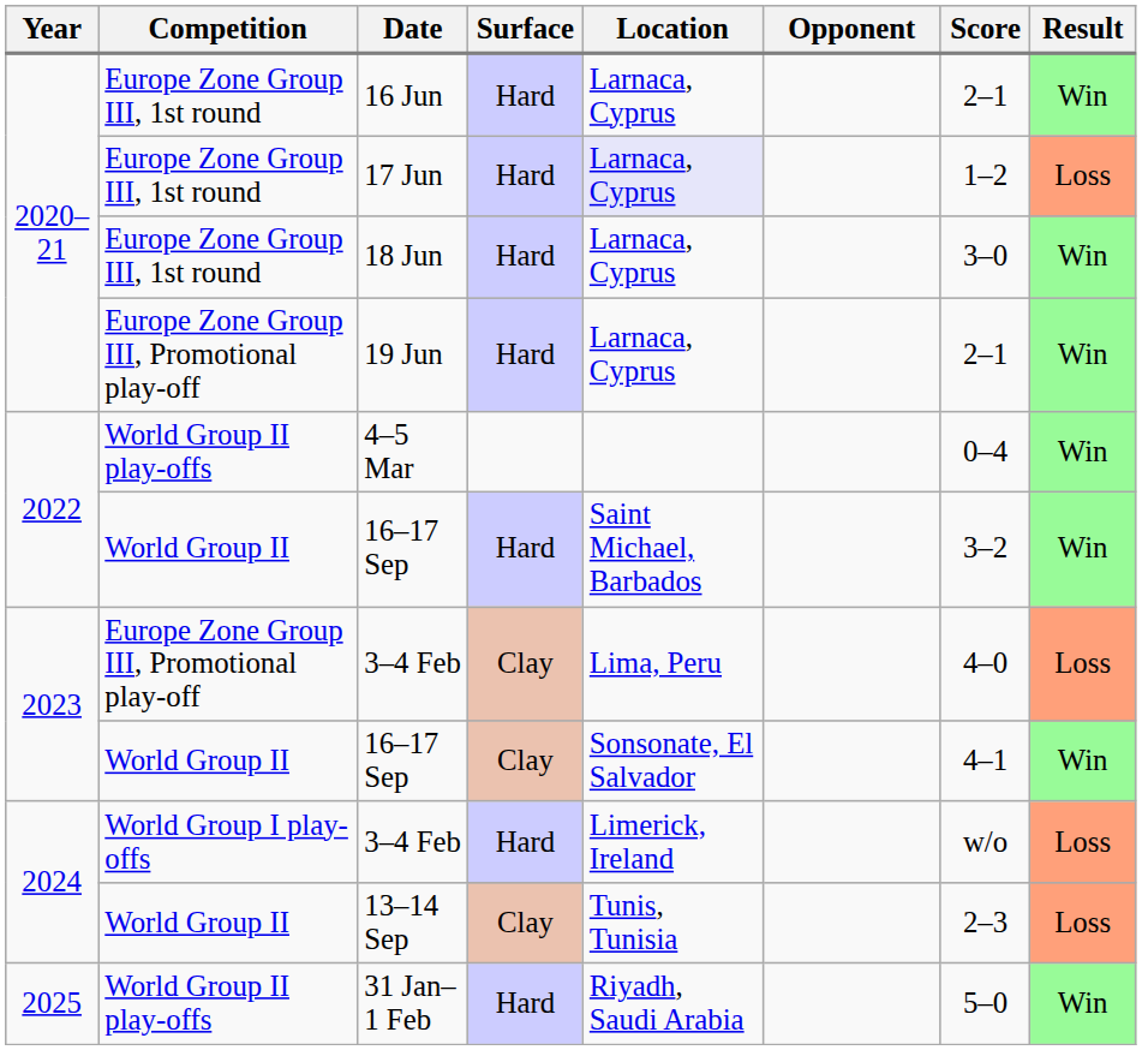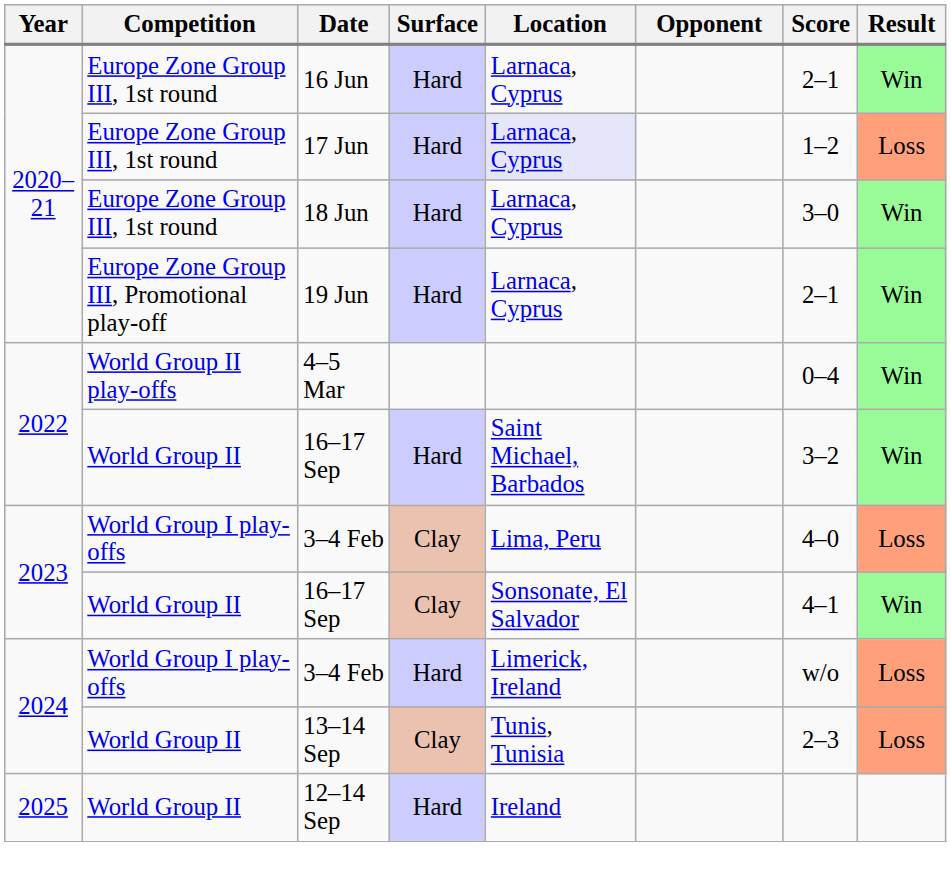 <table class="wikitable">
 <tr>
 <th width="50">Year</th>
 <th width="300">Competition</th>
 <th width="125">Date</th>
 <th width="60">Surface</th>
 <th width="160">Location</th>
 <th width="160">Opponent</th>
 <th width="50">Score</th>
 <th width="70">Result</th>
 </tr>
 <tr style="border-top:2px solid gray;">
 <td align="center" rowspan="4"><a href='#'>2020–21</a></td>
 <td><a href='#'>Europe Zone Group III</a>, 1st round</td>
 <td>16 Jun</td>
 <td align="center" bgcolor=ccccff>Hard</td>
 <td><a href='#'>Larnaca</a>, <a href='#'>Cyprus</a></td>
 <td></td>
 <td align="center">2–1</td>
 <td align="center" bgcolor="#98FB98">Win</td>
 </tr>
 <tr>
 <td><a href='#'>Europe Zone Group III</a>, 1st round</td>
 <td>17 Jun</td>
 <td align="center" bgcolor=ccccff>Hard</td>
 <td style="background: lavender;"><a href='#'>Larnaca</a>, <a href='#'>Cyprus</a></td>
 <td></td>
 <td align="center">1–2</td>
 <td align="center" bgcolor="FFA07A">Loss</td>
 </tr>
 <tr>
 <td><a href='#'>Europe Zone Group III</a>, 1st round</td>
 <td>18 Jun</td>
 <td align="center" bgcolor=ccccff>Hard</td>
 <td><a href='#'>Larnaca</a>, <a href='#'>Cyprus</a></td>
 <td></td>
 <td align="center">3–0</td>
 <td align="center" bgcolor="#98FB98">Win</td>
 </tr>
 <tr>
 <td><a href='#'>Europe Zone Group III</a>, Promotional play-off</td>
 <td>19 Jun</td>
 <td align="center" bgcolor=ccccff>Hard</td>
 <td><a href='#'>Larnaca</a>, <a href='#'>Cyprus</a></td>
 <td></td>
 <td align="center">2–1</td>
 <td align="center" bgcolor="#98FB98">Win</td>
 </tr>
 <tr>
 <td align="center" rowspan="2"><a href='#'>2022</a></td>
 <td><a href='#'>World Group II play-offs</a></td>
 <td>4–5 Mar</td>
 <td></td>
 <td></td>
 <td></td>
 <td align="center">0–4</td>
 <td align="center" bgcolor="#98FB98">Win</td>
 </tr>
 <tr>
 <td><a href='#'>World Group II</a></td>
 <td>16–17 Sep</td>
 <td align="center" bgcolor=ccccff>Hard</td>
 <td><a href='#'>Saint Michael, Barbados</a></td>
 <td></td>
 <td align="center">3–2</td>
 <td align="center" bgcolor="#98FB98">Win</td>
 </tr>
 <tr>
 <td align="center" rowspan="2"><a href='#'>2023</a></td>
-<td><a href='#'>Europe Zone Group III</a>, Promotional play-off</td>
+<td><a href='#'>World Group I play-offs</a></td>
 <td>3–4 Feb</td>
 <td align="center" bgcolor=ebc2af>Clay</td>
 <td><a href='#'>Lima, Peru</a></td>
 <td></td>
 <td align="center">4–0</td>
 <td align="center" bgcolor="FFA07A">Loss</td>
 </tr>
 <tr>
 <td><a href='#'>World Group II</a></td>
 <td>16–17 Sep</td>
 <td align="center" bgcolor=ebc2af>Clay</td>
 <td><a href='#'>Sonsonate, El Salvador</a></td>
 <td></td>
 <td align="center">4–1</td>
 <td align="center" bgcolor="#98FB98">Win</td>
 </tr>
 <tr>
 <td align="center" rowspan=2><a href='#'>2024</a></td>
 <td><a href='#'>World Group I play-offs</a></td>
 <td>3–4 Feb</td>
 <td align="center" bgcolor=ccccff>Hard</td>
 <td><a href='#'>Limerick, Ireland</a></td>
 <td></td>
 <td align="center">w/o</td>
 <td align="center"  bgcolor="FFA07A">Loss</td>
 </tr>
 <tr>
 <td><a href='#'>World Group II</a></td>
 <td>13–14 Sep</td>
 <td align="center" bgcolor=ebc2af>Clay</td>
 <td><a href='#'>Tunis</a>, <a href='#'>Tunisia</a></td>
 <td></td>
 <td align="center">2–3</td>
 <td align="center" bgcolor="FFA07A">Loss</td>
 </tr>
 <tr>
 <td align="center"><a href='#'>2025</a></td>
-<td><a href='#'>World Group II play-offs</a></td>
-<td>31 Jan–1 Feb</td>
+<td><a href='#'>World Group II</a></td>
+<td>12–14 Sep</td>
 <td align="center" bgcolor=ccccff>Hard</td>
-<td><a href='#'>Riyadh</a>, <a href='#'>Saudi Arabia</a></td>
+<td><a href='#'>Ireland</a></td>
 <td></td>
-<td align="center">5–0</td>
-<td align="center" bgcolor="#98FB98">Win</td>
+<td align="center"></td>
+<td align="center"></td>
 </tr>
 <tr>
 </tr>
 </table>
